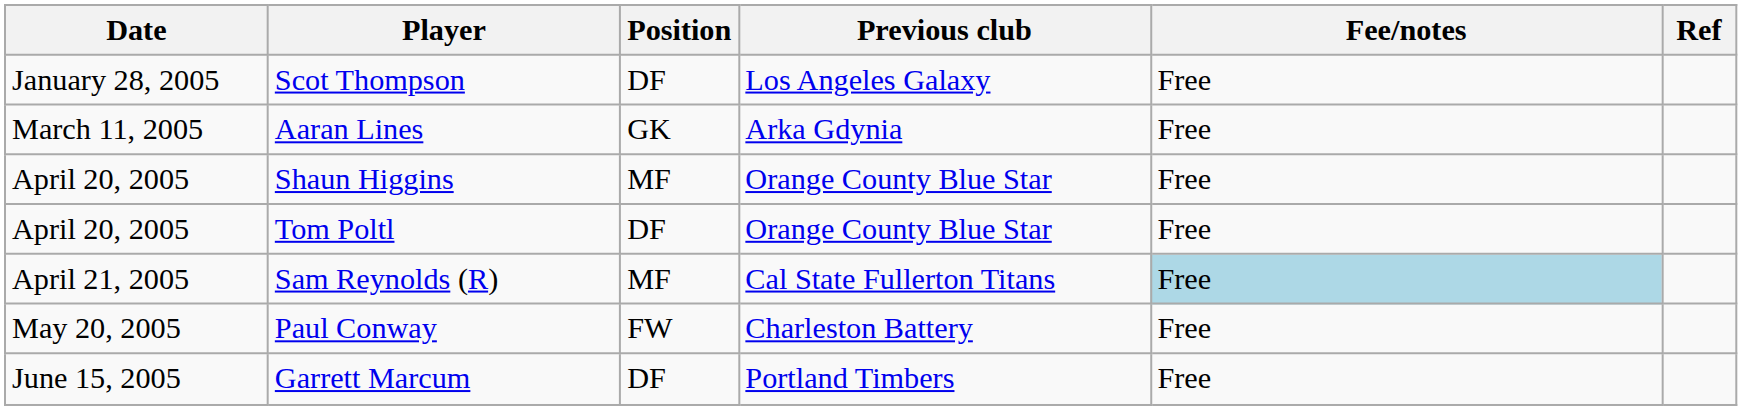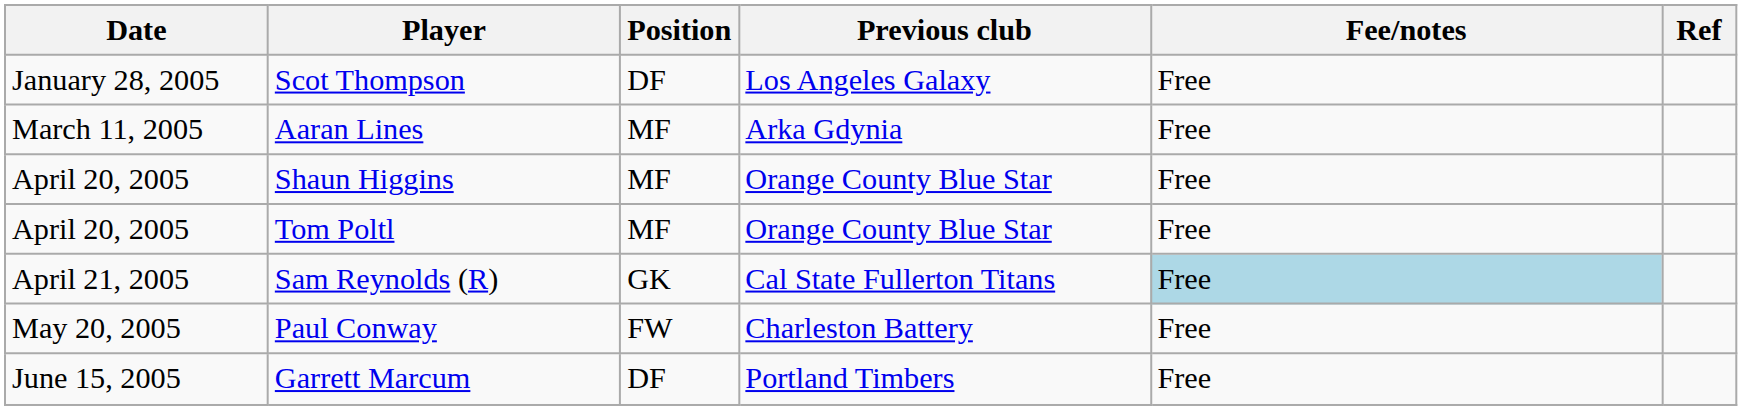 <table class="wikitable" style="font-size:95%;">
 <tr>
 <th width=125px>Date</th>
 <th width=170px>Player</th>
 <th width=50px>Position</th>
 <th width=200px>Previous club</th>
 <th width=250px>Fee/notes</th>
 <th width=30px>Ref</th>
 </tr>
 <tr>
 <td>January 28, 2005</td>
 <td> <a href='#'>Scot Thompson</a></td>
 <td>DF</td>
 <td> <a href='#'>Los Angeles Galaxy</a></td>
 <td>Free</td>
 <td></td>
 </tr>
 <tr>
 <td>March 11, 2005</td>
 <td> <a href='#'>Aaran Lines</a></td>
-<td>GK</td>
+<td>MF</td>
 <td> <a href='#'>Arka Gdynia</a></td>
 <td>Free</td>
 <td></td>
 </tr>
 <tr>
 <td>April 20, 2005</td>
 <td> <a href='#'>Shaun Higgins</a></td>
 <td>MF</td>
 <td> <a href='#'>Orange County Blue Star</a></td>
 <td>Free</td>
 <td></td>
 </tr>
 <tr>
 <td>April 20, 2005</td>
 <td> <a href='#'>Tom Poltl</a></td>
-<td>DF</td>
+<td>MF</td>
 <td> <a href='#'>Orange County Blue Star</a></td>
 <td>Free</td>
 <td></td>
 </tr>
 <tr>
 <td>April 21, 2005</td>
 <td> <a href='#'>Sam Reynolds</a> (<a href='#'>R</a>)</td>
-<td>MF</td>
+<td>GK</td>
 <td> <a href='#'>Cal State Fullerton Titans</a></td>
 <td style="background: lightblue;">Free</td>
 <td></td>
 </tr>
 <tr>
 <td>May 20, 2005</td>
 <td> <a href='#'>Paul Conway</a></td>
 <td>FW</td>
 <td> <a href='#'>Charleston Battery</a></td>
 <td>Free</td>
 <td></td>
 </tr>
 <tr>
 <td>June 15, 2005</td>
 <td> <a href='#'>Garrett Marcum</a></td>
 <td>DF</td>
 <td> <a href='#'>Portland Timbers</a></td>
 <td>Free</td>
 <td></td>
 </tr>
 </table>
